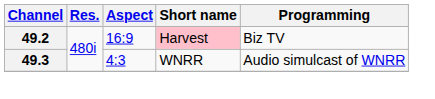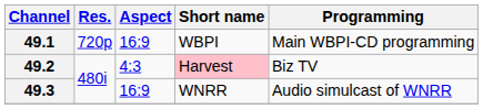 <table class="wikitable">
 <tr>
 <th><a href='#'>Channel</a></th>
 <th><a href='#'>Res.</a></th>
 <th><a href='#'>Aspect</a></th>
 <th>Short name</th>
 <th>Programming</th>
 </tr>
 <tr>
+<th scope= "row">49.1</th>
+<td><a href='#'>720p</a></td>
+<td><a href='#'>16:9</a></td>
+<td>WBPI</td>
+<td>Main WBPI-CD programming</td>
+</tr>
+<tr>
 <th scope= "row">49.2</th>
 <td rowspan=2><a href='#'>480i</a></td>
-<td><a href='#'>16:9</a></td>
+<td><a href='#'>4:3</a></td>
 <td style="background: pink;">Harvest</td>
 <td>Biz TV</td>
 </tr>
 <tr>
 <th scope= "row">49.3</th>
-<td><a href='#'>4:3</a></td>
+<td><a href='#'>16:9</a></td>
 <td>WNRR</td>
 <td>Audio simulcast of <a href='#'>WNRR</a></td>
 </tr>
 <tr>
 </tr>
 </table>
